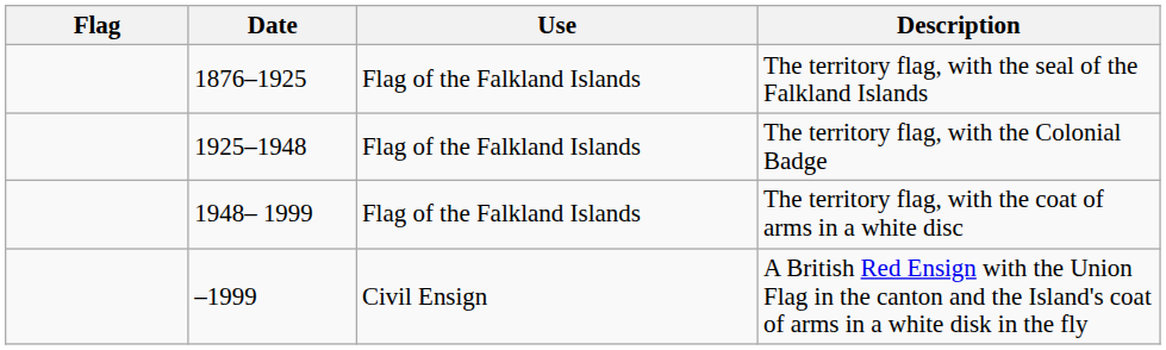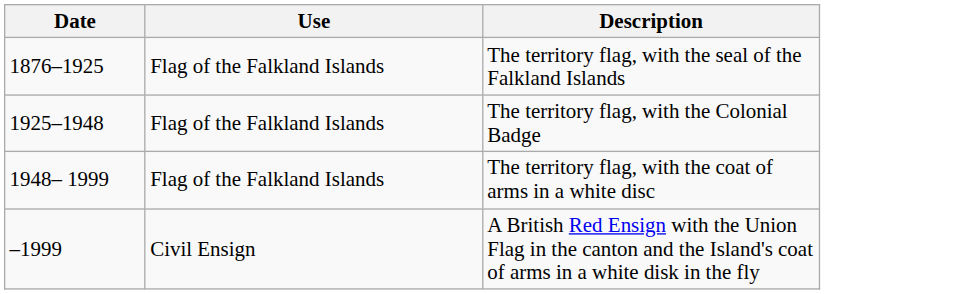 <table class="wikitable">
 <tr>
-<th width="110">Flag</th>
 <th width="100">Date</th>
 <th width="250">Use</th>
 <th width="250">Description</th>
 </tr>
 <tr>
-<td></td>
 <td>1876–1925</td>
 <td>Flag of the Falkland Islands</td>
 <td>The territory flag, with the seal of the Falkland Islands</td>
 </tr>
 <tr>
-<td></td>
 <td>1925–1948</td>
 <td>Flag of the Falkland Islands</td>
 <td>The territory flag, with the Colonial Badge</td>
 </tr>
 <tr>
-<td></td>
 <td>1948– 1999</td>
 <td>Flag of the Falkland Islands</td>
 <td>The territory flag, with the coat of arms in a white disc</td>
 </tr>
 <tr>
-<td></td>
 <td>–1999</td>
 <td>Civil Ensign</td>
 <td>A British <a href='#'>Red Ensign</a> with the Union Flag in the canton and the Island's coat of arms in a white disk in the fly</td>
 </tr>
 </table>
